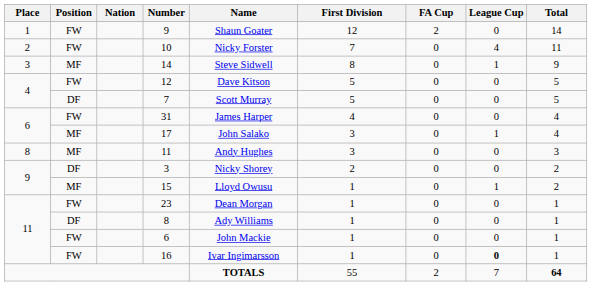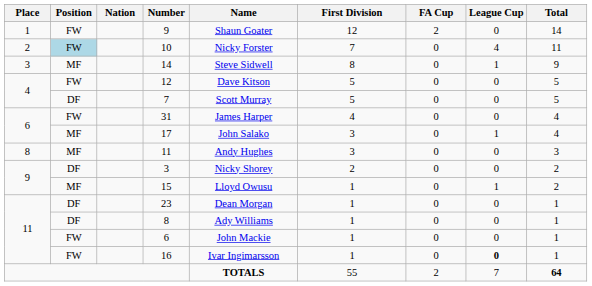 <table class="wikitable" style="font-size: 95%; text-align: center;">
 <tr>
 <th width=60>Place</th>
 <th width=60>Position</th>
 <th width=60>Nation</th>
 <th width=60>Number</th>
 <th width=150>Name</th>
 <th width=150>First Division</th>
 <th width=80>FA Cup</th>
 <th width=80>League Cup</th>
 <th width=80>Total</th>
 </tr>
 <tr>
 <td>1</td>
 <td>FW</td>
 <td></td>
 <td>9</td>
 <td><a href='#'>Shaun Goater</a></td>
 <td>12</td>
 <td>2</td>
 <td>0</td>
 <td>14</td>
 </tr>
 <tr>
 <td>2</td>
-<td>FW</td>
+<td style="background: lightblue;">FW</td>
 <td></td>
 <td>10</td>
 <td><a href='#'>Nicky Forster</a></td>
 <td>7</td>
 <td>0</td>
 <td>4</td>
 <td>11</td>
 </tr>
 <tr>
 <td>3</td>
 <td>MF</td>
 <td></td>
 <td>14</td>
 <td><a href='#'>Steve Sidwell</a></td>
 <td>8</td>
 <td>0</td>
 <td>1</td>
 <td>9</td>
 </tr>
 <tr>
 <td rowspan="2">4</td>
 <td>FW</td>
 <td></td>
 <td>12</td>
 <td><a href='#'>Dave Kitson</a></td>
 <td>5</td>
 <td>0</td>
 <td>0</td>
 <td>5</td>
 </tr>
 <tr>
 <td>DF</td>
 <td></td>
 <td>7</td>
 <td><a href='#'>Scott Murray</a></td>
 <td>5</td>
 <td>0</td>
 <td>0</td>
 <td>5</td>
 </tr>
 <tr>
 <td rowspan="2">6</td>
 <td>FW</td>
 <td></td>
 <td>31</td>
 <td><a href='#'>James Harper</a></td>
 <td>4</td>
 <td>0</td>
 <td>0</td>
 <td>4</td>
 </tr>
 <tr>
 <td>MF</td>
 <td></td>
 <td>17</td>
 <td><a href='#'>John Salako</a></td>
 <td>3</td>
 <td>0</td>
 <td>1</td>
 <td>4</td>
 </tr>
 <tr>
 <td>8</td>
 <td>MF</td>
 <td></td>
 <td>11</td>
 <td><a href='#'>Andy Hughes</a></td>
 <td>3</td>
 <td>0</td>
 <td>0</td>
 <td>3</td>
 </tr>
 <tr>
 <td rowspan="2">9</td>
 <td>DF</td>
 <td></td>
 <td>3</td>
 <td><a href='#'>Nicky Shorey</a></td>
 <td>2</td>
 <td>0</td>
 <td>0</td>
 <td>2</td>
 </tr>
 <tr>
 <td>MF</td>
 <td></td>
 <td>15</td>
 <td><a href='#'>Lloyd Owusu</a></td>
 <td>1</td>
 <td>0</td>
 <td>1</td>
 <td>2</td>
 </tr>
 <tr>
 <td rowspan="4">11</td>
-<td>FW</td>
+<td>DF</td>
 <td></td>
 <td>23</td>
 <td><a href='#'>Dean Morgan</a></td>
 <td>1</td>
 <td>0</td>
 <td>0</td>
 <td>1</td>
 </tr>
 <tr>
 <td>DF</td>
 <td></td>
 <td>8</td>
 <td><a href='#'>Ady Williams</a></td>
 <td>1</td>
 <td>0</td>
 <td>0</td>
 <td>1</td>
 </tr>
 <tr>
 <td>FW</td>
 <td></td>
 <td>6</td>
 <td><a href='#'>John Mackie</a></td>
 <td>1</td>
 <td>0</td>
 <td>0</td>
 <td>1</td>
 </tr>
 <tr>
 <td>FW</td>
 <td></td>
 <td>16</td>
 <td><a href='#'>Ivar Ingimarsson</a></td>
 <td>1</td>
 <td>0</td>
 <td><strong>0</strong></td>
 <td>1</td>
 </tr>
 <tr>
 <td colspan="4"></td>
 <td><strong>TOTALS</strong></td>
 <td>55</td>
 <td>2</td>
 <td>7</td>
 <td><strong>64</strong></td>
 </tr>
 </table>
